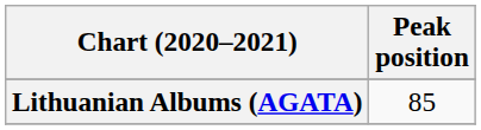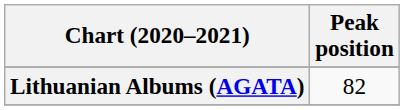 <table class="wikitable sortable plainrowheaders" style="text-align:center">
 <tr>
 <th scope="col">Chart (2020–2021)</th>
 <th scope="col">Peak<br>position</th>
 </tr>
 <tr>
 </tr>
 <tr>
 </tr>
 <tr>
 <th scope="row">Lithuanian Albums (<a href='#'>AGATA</a>)</th>
-<td>85</td>
+<td>82</td>
 </tr>
 <tr>
 </tr>
 <tr>
 </tr>
 <tr>
 </tr>
 <tr>
 </tr>
 <tr>
 </tr>
 </table>
